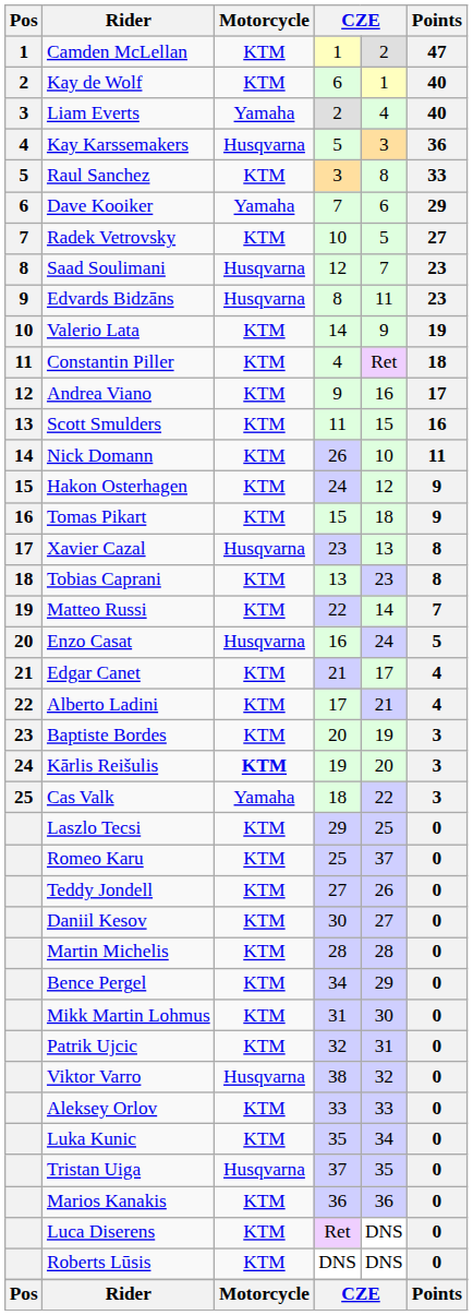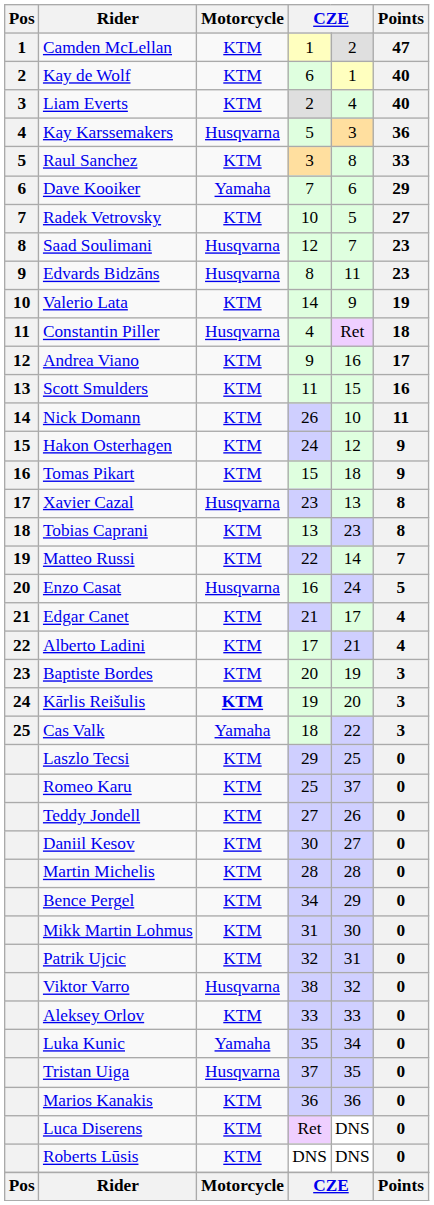 <table class="wikitable" style="font-size: 80%; text-align:center">
 <tr valign="top">
 <th valign="middle">Pos</th>
 <th valign="middle">Rider</th>
 <th valign="middle">Motorcycle</th>
 <th colspan=2><a href='#'>CZE</a><br></th>
 <th valign="middle">Points</th>
 </tr>
 <tr>
 <th>1</th>
 <td align=left> <a href='#'>Camden McLellan</a></td>
 <td><a href='#'>KTM</a></td>
 <td style="background:#ffffbf;">1</td>
 <td style="background:#dfdfdf;">2</td>
 <th>47</th>
 </tr>
 <tr>
 <th>2</th>
 <td align=left> <a href='#'>Kay de Wolf</a></td>
 <td><a href='#'>KTM</a></td>
 <td style="background:#dfffdf;">6</td>
 <td style="background:#ffffbf;">1</td>
 <th>40</th>
 </tr>
 <tr>
 <th>3</th>
 <td align=left> <a href='#'>Liam Everts</a></td>
-<td><a href='#'>Yamaha</a></td>
+<td><a href='#'>KTM</a></td>
 <td style="background:#dfdfdf;">2</td>
 <td style="background:#dfffdf;">4</td>
 <th>40</th>
 </tr>
 <tr>
 <th>4</th>
 <td align=left> <a href='#'>Kay Karssemakers</a></td>
 <td><a href='#'>Husqvarna</a></td>
 <td style="background:#dfffdf;">5</td>
 <td style="background:#ffdf9f;">3</td>
 <th>36</th>
 </tr>
 <tr>
 <th>5</th>
 <td align=left> <a href='#'>Raul Sanchez</a></td>
 <td><a href='#'>KTM</a></td>
 <td style="background:#ffdf9f;">3</td>
 <td style="background:#dfffdf;">8</td>
 <th>33</th>
 </tr>
 <tr>
 <th>6</th>
 <td align=left> <a href='#'>Dave Kooiker</a></td>
 <td><a href='#'>Yamaha</a></td>
 <td style="background:#dfffdf;">7</td>
 <td style="background:#dfffdf;">6</td>
 <th>29</th>
 </tr>
 <tr>
 <th>7</th>
 <td align=left> <a href='#'>Radek Vetrovsky</a></td>
 <td><a href='#'>KTM</a></td>
 <td style="background:#dfffdf;">10</td>
 <td style="background:#dfffdf;">5</td>
 <th>27</th>
 </tr>
 <tr>
 <th>8</th>
 <td align=left> <a href='#'>Saad Soulimani</a></td>
 <td><a href='#'>Husqvarna</a></td>
 <td style="background:#dfffdf;">12</td>
 <td style="background:#dfffdf;">7</td>
 <th>23</th>
 </tr>
 <tr>
 <th>9</th>
 <td align=left> <a href='#'>Edvards Bidzāns</a></td>
 <td><a href='#'>Husqvarna</a></td>
 <td style="background:#dfffdf;">8</td>
 <td style="background:#dfffdf;">11</td>
 <th>23</th>
 </tr>
 <tr>
 <th>10</th>
 <td align=left> <a href='#'>Valerio Lata</a></td>
 <td><a href='#'>KTM</a></td>
 <td style="background:#dfffdf;">14</td>
 <td style="background:#dfffdf;">9</td>
 <th>19</th>
 </tr>
 <tr>
 <th>11</th>
 <td align=left> <a href='#'>Constantin Piller</a></td>
-<td><a href='#'>KTM</a></td>
+<td><a href='#'>Husqvarna</a></td>
 <td style="background:#dfffdf;">4</td>
 <td style="background:#efcfff;">Ret</td>
 <th>18</th>
 </tr>
 <tr>
 <th>12</th>
 <td align=left> <a href='#'>Andrea Viano</a></td>
 <td><a href='#'>KTM</a></td>
 <td style="background:#dfffdf;">9</td>
 <td style="background:#dfffdf;">16</td>
 <th>17</th>
 </tr>
 <tr>
 <th>13</th>
 <td align=left> <a href='#'>Scott Smulders</a></td>
 <td><a href='#'>KTM</a></td>
 <td style="background:#dfffdf;">11</td>
 <td style="background:#dfffdf;">15</td>
 <th>16</th>
 </tr>
 <tr>
 <th>14</th>
 <td align=left> <a href='#'>Nick Domann</a></td>
 <td><a href='#'>KTM</a></td>
 <td style="background:#cfcfff;">26</td>
 <td style="background:#dfffdf;">10</td>
 <th>11</th>
 </tr>
 <tr>
 <th>15</th>
 <td align=left> <a href='#'>Hakon Osterhagen</a></td>
 <td><a href='#'>KTM</a></td>
 <td style="background:#cfcfff;">24</td>
 <td style="background:#dfffdf;">12</td>
 <th>9</th>
 </tr>
 <tr>
 <th>16</th>
 <td align=left> <a href='#'>Tomas Pikart</a></td>
 <td><a href='#'>KTM</a></td>
 <td style="background:#dfffdf;">15</td>
 <td style="background:#dfffdf;">18</td>
 <th>9</th>
 </tr>
 <tr>
 <th>17</th>
 <td align=left> <a href='#'>Xavier Cazal</a></td>
 <td><a href='#'>Husqvarna</a></td>
 <td style="background:#cfcfff;">23</td>
 <td style="background:#dfffdf;">13</td>
 <th>8</th>
 </tr>
 <tr>
 <th>18</th>
 <td align=left> <a href='#'>Tobias Caprani</a></td>
 <td><a href='#'>KTM</a></td>
 <td style="background:#dfffdf;">13</td>
 <td style="background:#cfcfff;">23</td>
 <th>8</th>
 </tr>
 <tr>
 <th>19</th>
 <td align=left> <a href='#'>Matteo Russi</a></td>
 <td><a href='#'>KTM</a></td>
 <td style="background:#cfcfff;">22</td>
 <td style="background:#dfffdf;">14</td>
 <th>7</th>
 </tr>
 <tr>
 <th>20</th>
 <td align=left> <a href='#'>Enzo Casat</a></td>
 <td><a href='#'>Husqvarna</a></td>
 <td style="background:#dfffdf;">16</td>
 <td style="background:#cfcfff;">24</td>
 <th>5</th>
 </tr>
 <tr>
 <th>21</th>
 <td align=left> <a href='#'>Edgar Canet</a></td>
 <td><a href='#'>KTM</a></td>
 <td style="background:#cfcfff;">21</td>
 <td style="background:#dfffdf;">17</td>
 <th>4</th>
 </tr>
 <tr>
 <th>22</th>
 <td align=left> <a href='#'>Alberto Ladini</a></td>
 <td><a href='#'>KTM</a></td>
 <td style="background:#dfffdf;">17</td>
 <td style="background:#cfcfff;">21</td>
 <th>4</th>
 </tr>
 <tr>
 <th>23</th>
 <td align=left> <a href='#'>Baptiste Bordes</a></td>
 <td><a href='#'>KTM</a></td>
 <td style="background:#dfffdf;">20</td>
 <td style="background:#dfffdf;">19</td>
 <th>3</th>
 </tr>
 <tr>
 <th>24</th>
 <td align=left> <a href='#'>Kārlis Reišulis</a></td>
 <td><strong><a href='#'>KTM</a></strong></td>
 <td style="background:#dfffdf;">19</td>
 <td style="background:#dfffdf;">20</td>
 <th>3</th>
 </tr>
 <tr>
 <th>25</th>
 <td align=left> <a href='#'>Cas Valk</a></td>
 <td><a href='#'>Yamaha</a></td>
 <td style="background:#dfffdf;">18</td>
 <td style="background:#cfcfff;">22</td>
 <th>3</th>
 </tr>
 <tr>
 <th></th>
 <td align=left> <a href='#'>Laszlo Tecsi</a></td>
 <td><a href='#'>KTM</a></td>
 <td style="background:#cfcfff;">29</td>
 <td style="background:#cfcfff;">25</td>
 <th>0</th>
 </tr>
 <tr>
 <th></th>
 <td align=left> <a href='#'>Romeo Karu</a></td>
 <td><a href='#'>KTM</a></td>
 <td style="background:#cfcfff;">25</td>
 <td style="background:#cfcfff;">37</td>
 <th>0</th>
 </tr>
 <tr>
 <th></th>
 <td align=left> <a href='#'>Teddy Jondell</a></td>
 <td><a href='#'>KTM</a></td>
 <td style="background:#cfcfff;">27</td>
 <td style="background:#cfcfff;">26</td>
 <th>0</th>
 </tr>
 <tr>
 <th></th>
 <td align=left> <a href='#'>Daniil Kesov</a></td>
 <td><a href='#'>KTM</a></td>
 <td style="background:#cfcfff;">30</td>
 <td style="background:#cfcfff;">27</td>
 <th>0</th>
 </tr>
 <tr>
 <th></th>
 <td align=left> <a href='#'>Martin Michelis</a></td>
 <td><a href='#'>KTM</a></td>
 <td style="background:#cfcfff;">28</td>
 <td style="background:#cfcfff;">28</td>
 <th>0</th>
 </tr>
 <tr>
 <th></th>
 <td align=left> <a href='#'>Bence Pergel</a></td>
 <td><a href='#'>KTM</a></td>
 <td style="background:#cfcfff;">34</td>
 <td style="background:#cfcfff;">29</td>
 <th>0</th>
 </tr>
 <tr>
 <th></th>
 <td align=left> <a href='#'>Mikk Martin Lohmus</a></td>
 <td><a href='#'>KTM</a></td>
 <td style="background:#cfcfff;">31</td>
 <td style="background:#cfcfff;">30</td>
 <th>0</th>
 </tr>
 <tr>
 <th></th>
 <td align=left> <a href='#'>Patrik Ujcic</a></td>
 <td><a href='#'>KTM</a></td>
 <td style="background:#cfcfff;">32</td>
 <td style="background:#cfcfff;">31</td>
 <th>0</th>
 </tr>
 <tr>
 <th></th>
 <td align=left> <a href='#'>Viktor Varro</a></td>
 <td><a href='#'>Husqvarna</a></td>
 <td style="background:#cfcfff;">38</td>
 <td style="background:#cfcfff;">32</td>
 <th>0</th>
 </tr>
 <tr>
 <th></th>
 <td align=left> <a href='#'>Aleksey Orlov</a></td>
 <td><a href='#'>KTM</a></td>
 <td style="background:#cfcfff;">33</td>
 <td style="background:#cfcfff;">33</td>
 <th>0</th>
 </tr>
 <tr>
 <th></th>
 <td align=left> <a href='#'>Luka Kunic</a></td>
-<td><a href='#'>KTM</a></td>
+<td><a href='#'>Yamaha</a></td>
 <td style="background:#cfcfff;">35</td>
 <td style="background:#cfcfff;">34</td>
 <th>0</th>
 </tr>
 <tr>
 <th></th>
 <td align=left> <a href='#'>Tristan Uiga</a></td>
 <td><a href='#'>Husqvarna</a></td>
 <td style="background:#cfcfff;">37</td>
 <td style="background:#cfcfff;">35</td>
 <th>0</th>
 </tr>
 <tr>
 <th></th>
 <td align=left> <a href='#'>Marios Kanakis</a></td>
 <td><a href='#'>KTM</a></td>
 <td style="background:#cfcfff;">36</td>
 <td style="background:#cfcfff;">36</td>
 <th>0</th>
 </tr>
 <tr>
 <th></th>
 <td align=left> <a href='#'>Luca Diserens</a></td>
 <td><a href='#'>KTM</a></td>
 <td style="background:#efcfff;">Ret</td>
 <td style="background:#ffffff;">DNS</td>
 <th>0</th>
 </tr>
 <tr>
 <th></th>
 <td align=left> <a href='#'>Roberts Lūsis</a></td>
 <td><a href='#'>KTM</a></td>
 <td style="background:#ffffff;">DNS</td>
 <td style="background:#ffffff;">DNS</td>
 <th>0</th>
 </tr>
 <tr>
 </tr>
 <tr valign="top">
 <th valign="middle">Pos</th>
 <th valign="middle">Rider</th>
 <th valign="middle">Motorcycle</th>
 <th colspan=2><a href='#'>CZE</a><br></th>
 <th valign="middle">Points</th>
 </tr>
 <tr>
 </tr>
 </table>
